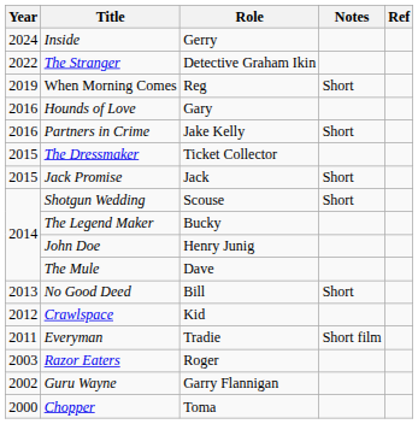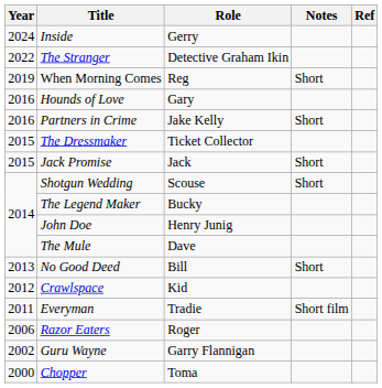 <table class="wikitable sortable">
 <tr>
 <th>Year</th>
 <th>Title</th>
 <th>Role</th>
 <th>Notes</th>
 <th>Ref</th>
 </tr>
 <tr>
 <td>2024</td>
 <td><em>Inside</em></td>
 <td>Gerry</td>
 <td></td>
 <td></td>
 </tr>
 <tr>
 <td>2022</td>
 <td><em><a href='#'>The Stranger</a></em></td>
 <td>Detective Graham Ikin</td>
 <td></td>
 <td></td>
 </tr>
 <tr>
 <td>2019</td>
 <td>When Morning Comes</td>
 <td>Reg</td>
 <td>Short</td>
 <td></td>
 </tr>
 <tr>
 <td>2016</td>
 <td><em>Hounds of Love</em></td>
 <td>Gary</td>
 <td></td>
 <td></td>
 </tr>
 <tr>
 <td>2016</td>
 <td><em>Partners in Crime</em></td>
 <td>Jake Kelly</td>
 <td>Short</td>
 <td></td>
 </tr>
 <tr>
 <td>2015</td>
 <td><a href='#'><em>The Dressmaker</em></a></td>
 <td>Ticket Collector</td>
 <td></td>
 <td></td>
 </tr>
 <tr>
 <td>2015</td>
 <td><em>Jack Promise</em></td>
 <td>Jack</td>
 <td>Short</td>
 <td></td>
 </tr>
 <tr>
 <td rowspan="4">2014</td>
 <td><em>Shotgun Wedding</em></td>
 <td>Scouse</td>
 <td>Short</td>
 <td></td>
 </tr>
 <tr>
 <td><em>The Legend Maker</em></td>
 <td>Bucky</td>
 <td></td>
 <td></td>
 </tr>
 <tr>
 <td><em>John Doe</em></td>
 <td>Henry Junig</td>
 <td></td>
 <td></td>
 </tr>
 <tr>
 <td><em>The Mule</em></td>
 <td>Dave</td>
 <td></td>
 <td></td>
 </tr>
 <tr>
 <td>2013</td>
 <td><em>No Good Deed</em></td>
 <td>Bill</td>
 <td>Short</td>
 <td></td>
 </tr>
 <tr>
 <td>2012</td>
 <td><em><a href='#'>Crawlspace</a></em></td>
 <td>Kid</td>
 <td></td>
 <td></td>
 </tr>
 <tr>
 <td>2011</td>
 <td><em>Everyman</em></td>
 <td>Tradie</td>
 <td>Short film</td>
 <td></td>
 </tr>
 <tr>
-<td>2003</td>
+<td>2006</td>
 <td><em><a href='#'>Razor Eaters</a></em></td>
 <td>Roger</td>
 <td></td>
 <td></td>
 </tr>
 <tr>
 <td>2002</td>
 <td><em>Guru Wayne</em></td>
 <td>Garry Flannigan</td>
 <td></td>
 <td></td>
 </tr>
 <tr>
 <td>2000</td>
 <td><em><a href='#'>Chopper</a></em></td>
 <td>Toma</td>
 <td></td>
 <td></td>
 </tr>
 </table>
